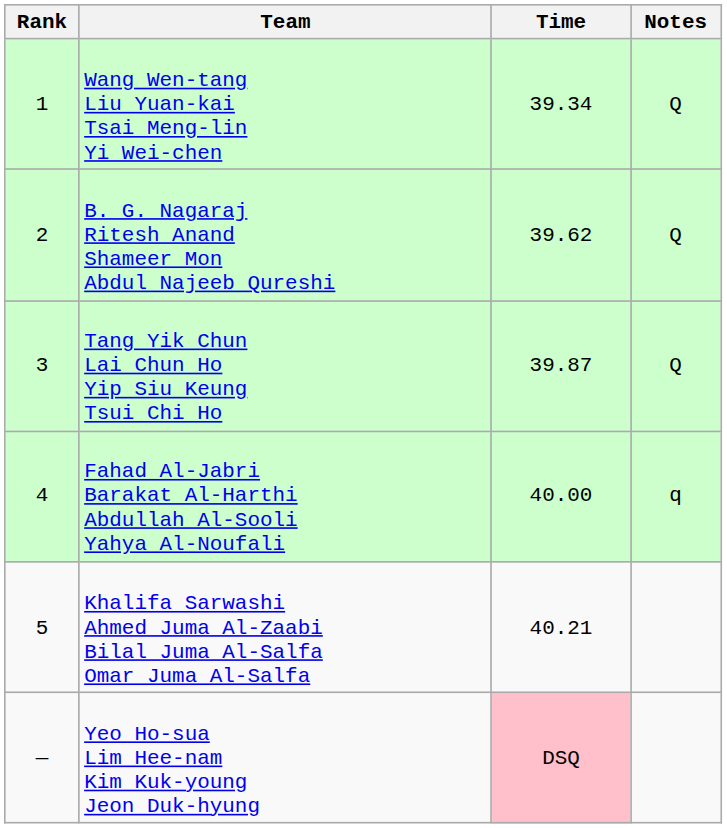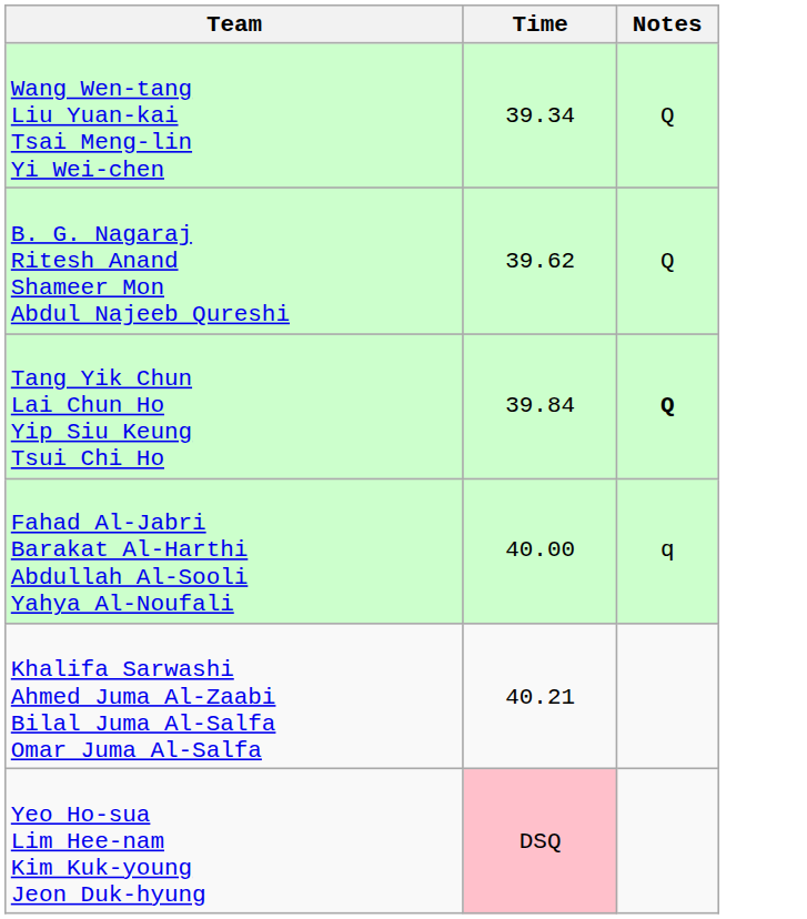 <table class="wikitable" style="text-align:center">
 <tr>
-<th width=40>Rank</th>
 <th width=250>Team</th>
 <th width=80>Time</th>
 <th width=50>Notes</th>
 </tr>
 <tr bgcolor=ccffcc>
-<td>1</td>
 <td align=left><br><a href='#'>Wang Wen-tang</a><br><a href='#'>Liu Yuan-kai</a><br><a href='#'>Tsai Meng-lin</a><br><a href='#'>Yi Wei-chen</a></td>
 <td>39.34</td>
 <td>Q</td>
 </tr>
 <tr bgcolor=ccffcc>
-<td>2</td>
 <td align=left><br><a href='#'>B. G. Nagaraj</a><br><a href='#'>Ritesh Anand</a><br><a href='#'>Shameer Mon</a><br><a href='#'>Abdul Najeeb Qureshi</a></td>
 <td>39.62</td>
 <td>Q</td>
 </tr>
 <tr bgcolor=ccffcc>
-<td>3</td>
 <td align=left><br><a href='#'>Tang Yik Chun</a><br><a href='#'>Lai Chun Ho</a><br><a href='#'>Yip Siu Keung</a><br><a href='#'>Tsui Chi Ho</a></td>
-<td>39.87</td>
-<td>Q</td>
+<td>39.84</td>
+<td><strong>Q</strong></td>
 </tr>
 <tr bgcolor=ccffcc>
-<td>4</td>
 <td align=left><br><a href='#'>Fahad Al-Jabri</a><br><a href='#'>Barakat Al-Harthi</a><br><a href='#'>Abdullah Al-Sooli</a><br><a href='#'>Yahya Al-Noufali</a></td>
 <td>40.00</td>
 <td>q</td>
 </tr>
 <tr>
-<td>5</td>
 <td align=left><br><a href='#'>Khalifa Sarwashi</a><br><a href='#'>Ahmed Juma Al-Zaabi</a><br><a href='#'>Bilal Juma Al-Salfa</a><br><a href='#'>Omar Juma Al-Salfa</a></td>
 <td>40.21</td>
 <td></td>
 </tr>
 <tr>
-<td>—</td>
 <td align=left><br><a href='#'>Yeo Ho-sua</a><br><a href='#'>Lim Hee-nam</a><br><a href='#'>Kim Kuk-young</a><br><a href='#'>Jeon Duk-hyung</a></td>
 <td style="background: pink;">DSQ</td>
 <td></td>
 </tr>
 </table>
